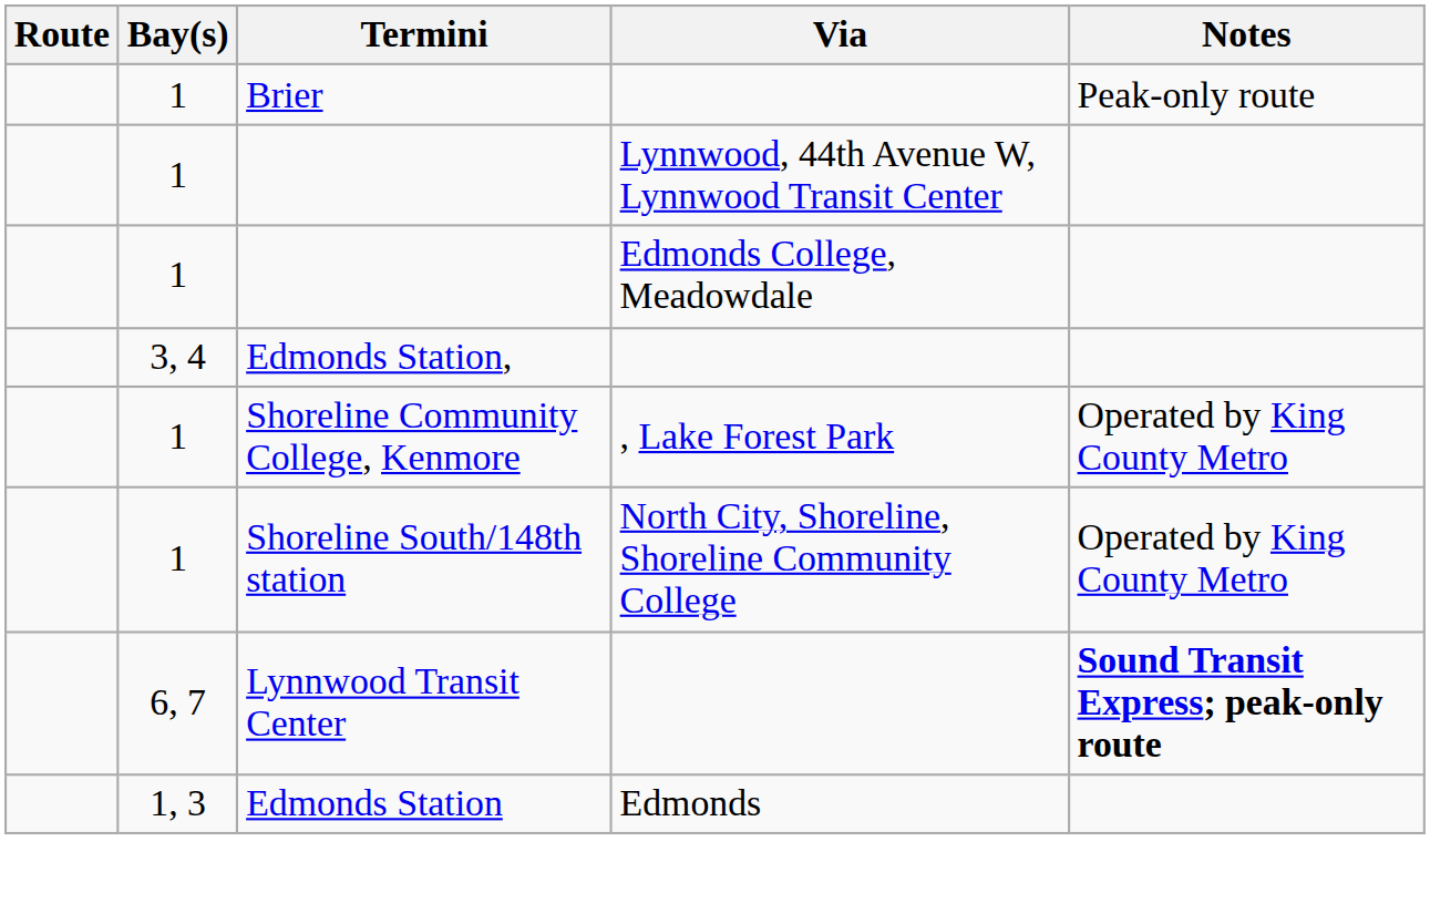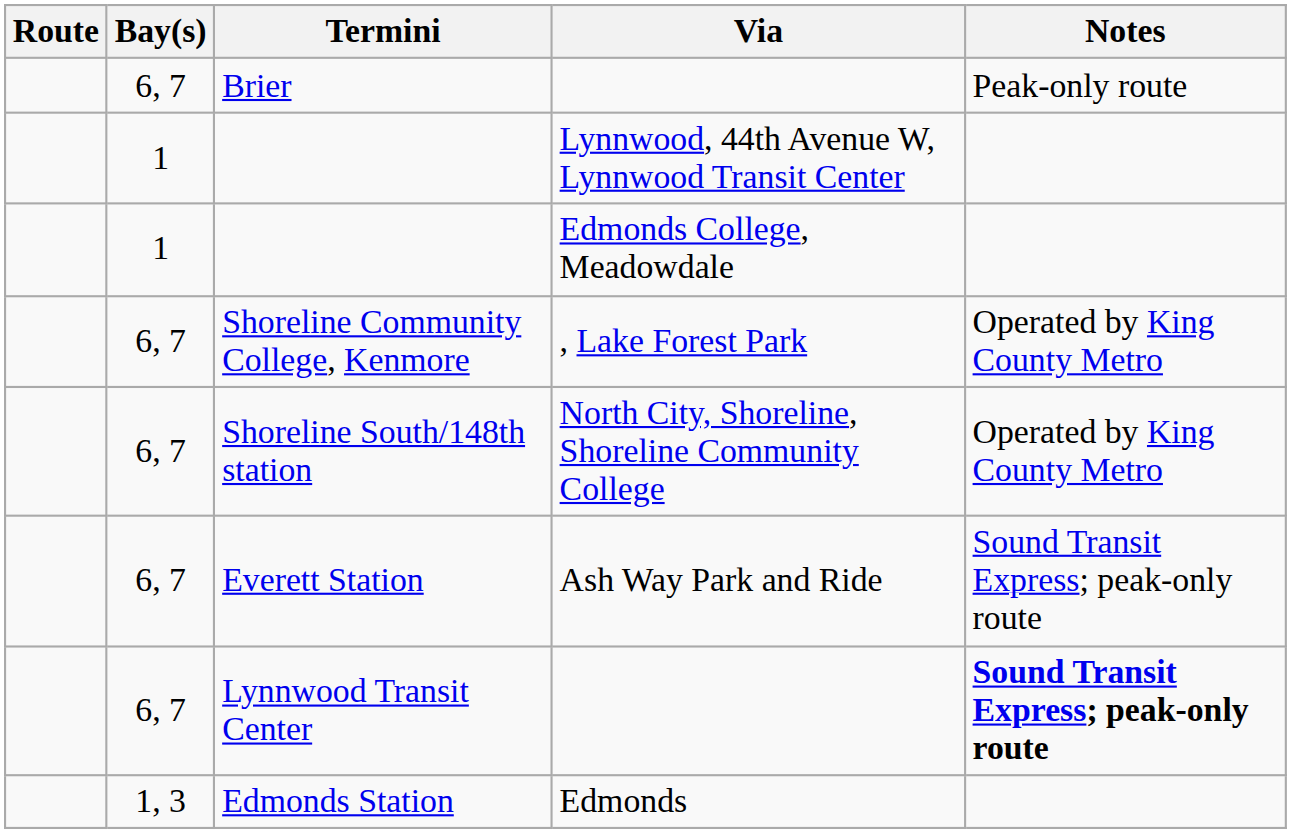 <table class="wikitable sortable">
 <tr>
 <th>Route</th>
 <th>Bay(s)</th>
 <th class=unsortable>Termini</th>
 <th class=unsortable>Via</th>
 <th class=unsortable>Notes</th>
 </tr>
 <tr>
 <td align=center><strong></strong></td>
-<td align=center>1</td>
+<td align=center>6, 7</td>
 <td><a href='#'>Brier</a></td>
 <td></td>
 <td>Peak-only route</td>
 </tr>
 <tr>
 <td align=center><strong></strong></td>
 <td align=center>1</td>
 <td></td>
 <td><a href='#'>Lynnwood</a>, 44th Avenue W, <a href='#'>Lynnwood Transit Center</a></td>
 <td></td>
 </tr>
 <tr>
 <td align=center><strong></strong></td>
 <td align=center>1</td>
 <td></td>
 <td><a href='#'>Edmonds College</a>, Meadowdale</td>
 <td></td>
 </tr>
 <tr>
 <td align=center><strong></strong></td>
-<td align=center>3, 4</td>
-<td><a href='#'>Edmonds Station</a>,<br></td>
-<td></td>
-<td></td>
-</tr>
-<tr>
-<td align=center><strong></strong></td>
-<td align=center>1</td>
+<td align=center>6, 7</td>
 <td><a href='#'>Shoreline Community College</a>, <a href='#'>Kenmore</a></td>
 <td>, <a href='#'>Lake Forest Park</a></td>
 <td>Operated by <a href='#'>King County Metro</a></td>
 </tr>
 <tr>
 <td align=center><strong></strong></td>
-<td align=center>1</td>
+<td align=center>6, 7</td>
 <td><a href='#'>Shoreline South/148th station</a></td>
 <td><a href='#'>North City, Shoreline</a>, <a href='#'>Shoreline Community College</a></td>
 <td>Operated by <a href='#'>King County Metro</a></td>
+</tr>
+<tr>
+<td align=center><strong></strong></td>
+<td align=center>6, 7</td>
+<td><a href='#'>Everett Station</a></td>
+<td>Ash Way Park and Ride</td>
+<td><a href='#'>Sound Transit Express</a>; peak-only route</td>
 </tr>
 <tr>
 <td align=center><strong></strong></td>
 <td align=center>6, 7</td>
 <td><a href='#'>Lynnwood Transit Center</a></td>
 <td></td>
 <td><strong><a href='#'>Sound Transit Express</a>; peak-only route</strong></td>
 </tr>
 <tr>
 <td align=center><strong></strong></td>
 <td align=center>1, 3</td>
 <td><a href='#'>Edmonds Station</a></td>
 <td>Edmonds</td>
 <td></td>
 </tr>
 </table>
